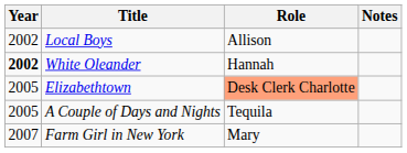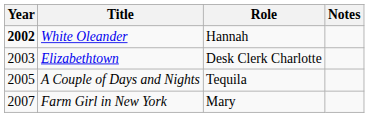 <table class="wikitable sortable">
 <tr>
 <th>Year</th>
 <th>Title</th>
 <th>Role</th>
 <th class="unsortable">Notes</th>
 </tr>
 <tr>
-<td>2002</td>
-<td><em><a href='#'>Local Boys</a></em></td>
-<td>Allison</td>
-<td></td>
-</tr>
-<tr>
 <td><strong>2002</strong></td>
 <td><em><a href='#'>White Oleander</a></em></td>
 <td>Hannah</td>
 <td></td>
 </tr>
 <tr>
-<td>2005</td>
+<td>2003</td>
 <td><em><a href='#'>Elizabethtown</a></em></td>
-<td style="background: lightsalmon;">Desk Clerk Charlotte</td>
+<td>Desk Clerk Charlotte</td>
 <td></td>
 </tr>
 <tr>
 <td>2005</td>
 <td><em>A Couple of Days and Nights</em></td>
 <td>Tequila</td>
 <td></td>
 </tr>
 <tr>
 <td>2007</td>
 <td><em>Farm Girl in New York</em></td>
 <td>Mary</td>
 <td></td>
 </tr>
 </table>
